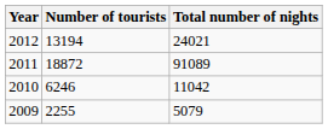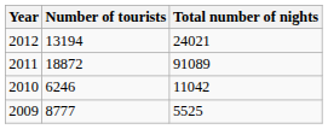 <table class="wikitable">
 <tr>
 <th>Year</th>
 <th>Number of tourists</th>
 <th>Total number of nights</th>
 </tr>
 <tr>
 <td>2012</td>
 <td>13194</td>
 <td>24021</td>
 </tr>
 <tr>
 <td>2011</td>
 <td>18872</td>
 <td>91089</td>
 </tr>
 <tr>
 <td>2010</td>
 <td>6246</td>
 <td>11042</td>
 </tr>
 <tr>
 <td>2009</td>
-<td>2255</td>
-<td>5079</td>
+<td>8777</td>
+<td>5525</td>
 </tr>
 </table>
